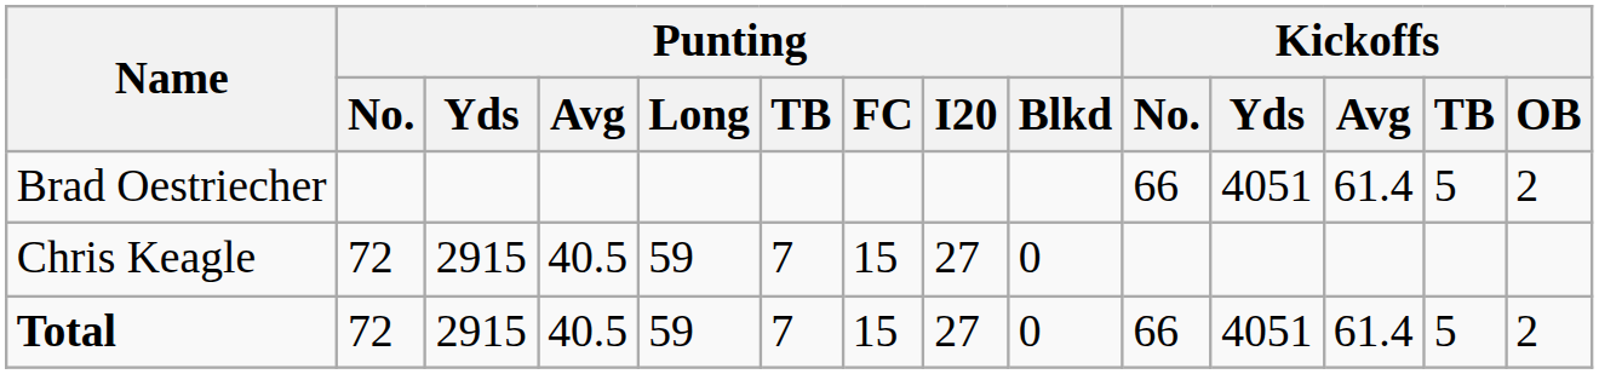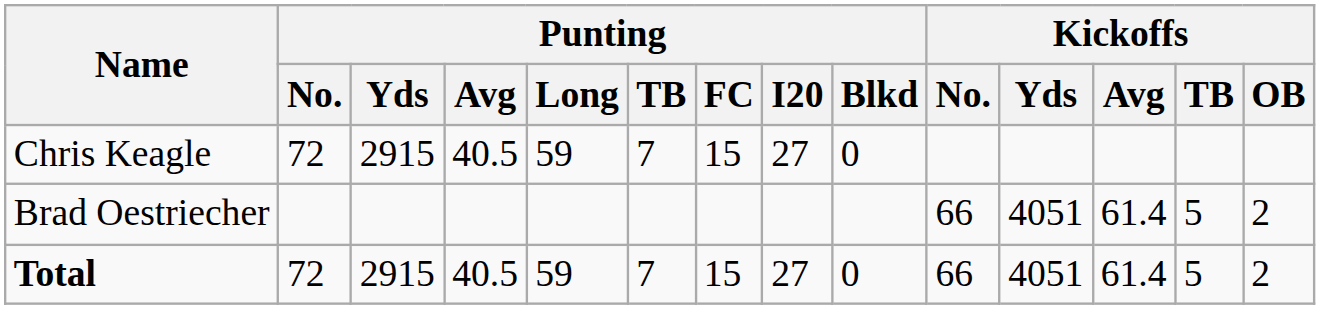 <table class="wikitable" style="white-space:nowrap;">
 <tr>
 <th rowspan="2">Name</th>
 <th colspan="8">Punting</th>
 <th colspan="5">Kickoffs</th>
 </tr>
 <tr>
 <th>No.</th>
 <th>Yds</th>
 <th>Avg</th>
 <th>Long</th>
 <th>TB</th>
 <th>FC</th>
 <th>I20</th>
 <th>Blkd</th>
 <th>No.</th>
 <th>Yds</th>
 <th>Avg</th>
 <th>TB</th>
 <th>OB</th>
 </tr>
 <tr>
+<td>Chris Keagle</td>
+<td>72</td>
+<td>2915</td>
+<td>40.5</td>
+<td>59</td>
+<td>7</td>
+<td>15</td>
+<td>27</td>
+<td>0</td>
+<td></td>
+<td></td>
+<td></td>
+<td></td>
+<td></td>
+</tr>
+<tr>
 <td>Brad Oestriecher</td>
 <td></td>
 <td></td>
 <td></td>
 <td></td>
 <td></td>
 <td></td>
 <td></td>
 <td></td>
 <td>66</td>
 <td>4051</td>
 <td>61.4</td>
 <td>5</td>
 <td>2</td>
-</tr>
-<tr>
-<td>Chris Keagle</td>
-<td>72</td>
-<td>2915</td>
-<td>40.5</td>
-<td>59</td>
-<td>7</td>
-<td>15</td>
-<td>27</td>
-<td>0</td>
-<td></td>
-<td></td>
-<td></td>
-<td></td>
-<td></td>
 </tr>
 <tr>
 <td><strong>Total</strong></td>
 <td>72</td>
 <td>2915</td>
 <td>40.5</td>
 <td>59</td>
 <td>7</td>
 <td>15</td>
 <td>27</td>
 <td>0</td>
 <td>66</td>
 <td>4051</td>
 <td>61.4</td>
 <td>5</td>
 <td>2</td>
 </tr>
 </table>
